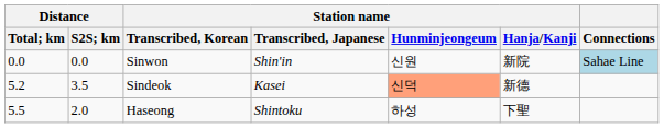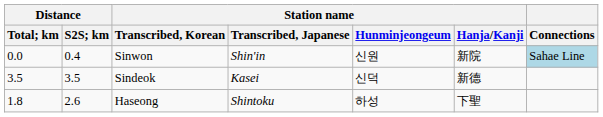 <table class="wikitable" style="font-size:90%;">
 <tr>
 <th colspan="2">Distance</th>
 <th colspan="4">Station name</th>
 <th colspan="3"></th>
 </tr>
 <tr>
 <th>Total; km</th>
 <th>S2S; km</th>
 <th>Transcribed, Korean</th>
 <th>Transcribed, Japanese</th>
 <th><a href='#'>Hunminjeongeum</a></th>
 <th><a href='#'>Hanja</a>/<a href='#'>Kanji</a></th>
 <th>Connections</th>
 </tr>
 <tr>
 <td>0.0</td>
-<td>0.0</td>
+<td>0.4</td>
 <td>Sinwon</td>
 <td><em>Shin'in</em></td>
 <td>신원</td>
 <td>新院</td>
 <td style="background: lightblue;">Sahae Line</td>
 </tr>
 <tr>
-<td>5.2</td>
+<td>3.5</td>
 <td>3.5</td>
 <td>Sindeok</td>
 <td><em>Kasei</em></td>
-<td style="background: lightsalmon;">신덕</td>
+<td>신덕</td>
 <td>新德</td>
 <td></td>
 </tr>
 <tr>
-<td>5.5</td>
-<td>2.0</td>
+<td>1.8</td>
+<td>2.6</td>
 <td>Haseong</td>
 <td><em>Shintoku</em></td>
 <td>하성</td>
 <td>下聖</td>
 <td></td>
 </tr>
 </table>
